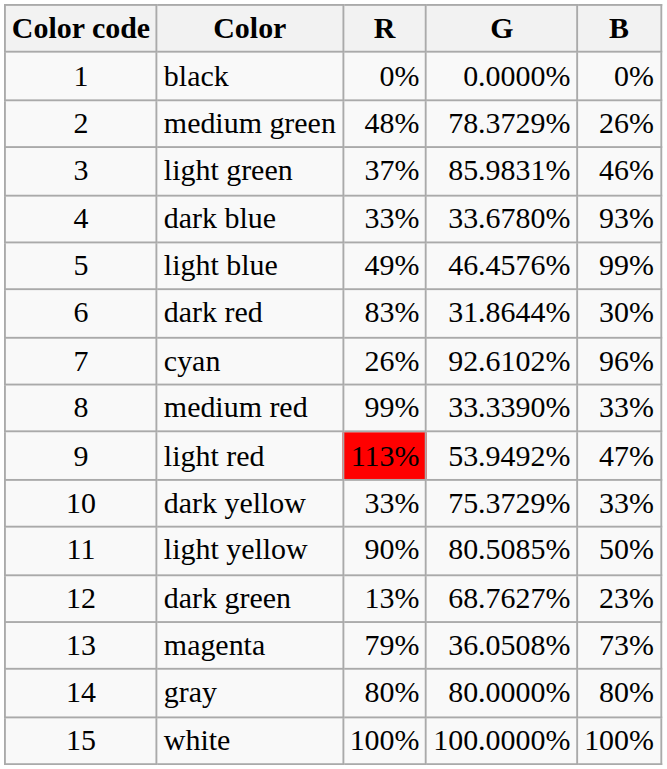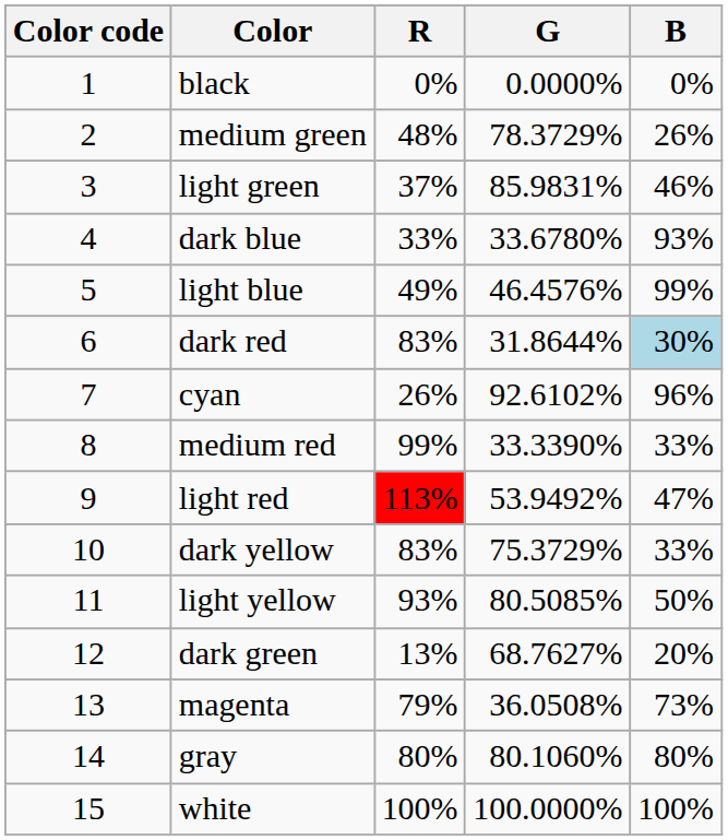 <table class="wikitable">
 <tr>
 <th>Color code</th>
 <th>Color</th>
 <th>R</th>
 <th>G</th>
 <th>B</th>
 </tr>
 <tr>
 <td style="text-align: center;">1</td>
 <td>black</td>
 <td style="text-align: right ;">0%</td>
 <td style="text-align: right ;">0.0000%</td>
 <td style="text-align: right ;">0%</td>
 </tr>
 <tr>
 <td style="text-align: center;">2</td>
 <td>medium green</td>
 <td style="text-align: right ;">48%</td>
 <td style="text-align: right ;">78.3729%</td>
 <td style="text-align: right ;">26%</td>
 </tr>
 <tr>
 <td style="text-align: center;">3</td>
 <td>light green</td>
 <td style="text-align: right ;">37%</td>
 <td style="text-align: right ;">85.9831%</td>
 <td style="text-align: right ;">46%</td>
 </tr>
 <tr>
 <td style="text-align: center;">4</td>
 <td>dark blue</td>
 <td style="text-align: right ;">33%</td>
 <td style="text-align: right ;">33.6780%</td>
 <td style="text-align: right ;">93%</td>
 </tr>
 <tr>
 <td style="text-align: center;">5</td>
 <td>light blue</td>
 <td style="text-align: right ;">49%</td>
 <td style="text-align: right ;">46.4576%</td>
 <td style="text-align: right ;">99%</td>
 </tr>
 <tr>
 <td style="text-align: center;">6</td>
 <td>dark red</td>
 <td style="text-align: right ;">83%</td>
 <td style="text-align: right ;">31.8644%</td>
-<td style="text-align: right ;">30%</td>
+<td style="background: lightblue; text-align: right ;">30%</td>
 </tr>
 <tr>
 <td style="text-align: center;">7</td>
 <td>cyan</td>
 <td style="text-align: right ;">26%</td>
 <td style="text-align: right ;">92.6102%</td>
 <td style="text-align: right ;">96%</td>
 </tr>
 <tr>
 <td style="text-align: center;">8</td>
 <td>medium red</td>
 <td style="text-align: right ;">99%</td>
 <td style="text-align: right ;">33.3390%</td>
 <td style="text-align: right ;">33%</td>
 </tr>
 <tr>
 <td style="text-align: center;">9</td>
 <td>light red</td>
 <td style="text-align: right ; background: red;">113%</td>
 <td style="text-align: right ;">53.9492%</td>
 <td style="text-align: right ;">47%</td>
 </tr>
 <tr>
 <td style="text-align: center;">10</td>
 <td>dark yellow</td>
-<td style="text-align: right ;">33%</td>
+<td style="text-align: right ;">83%</td>
 <td style="text-align: right ;">75.3729%</td>
 <td style="text-align: right ;">33%</td>
 </tr>
 <tr>
 <td style="text-align: center;">11</td>
 <td>light yellow</td>
-<td style="text-align: right ;">90%</td>
+<td style="text-align: right ;">93%</td>
 <td style="text-align: right ;">80.5085%</td>
 <td style="text-align: right ;">50%</td>
 </tr>
 <tr>
 <td style="text-align: center;">12</td>
 <td>dark green</td>
 <td style="text-align: right ;">13%</td>
 <td style="text-align: right ;">68.7627%</td>
-<td style="text-align: right ;">23%</td>
+<td style="text-align: right ;">20%</td>
 </tr>
 <tr>
 <td style="text-align: center;">13</td>
 <td>magenta</td>
 <td style="text-align: right ;">79%</td>
 <td style="text-align: right ;">36.0508%</td>
 <td style="text-align: right ;">73%</td>
 </tr>
 <tr>
 <td style="text-align: center;">14</td>
 <td>gray</td>
 <td style="text-align: right ;">80%</td>
-<td style="text-align: right ;">80.0000%</td>
+<td style="text-align: right ;">80.1060%</td>
 <td style="text-align: right ;">80%</td>
 </tr>
 <tr>
 <td style="text-align: center;">15</td>
 <td>white</td>
 <td style="text-align: right ;">100%</td>
 <td style="text-align: right ;">100.0000%</td>
 <td style="text-align: right ;">100%</td>
 </tr>
 </table>
